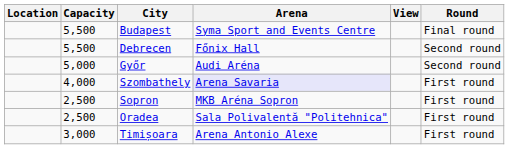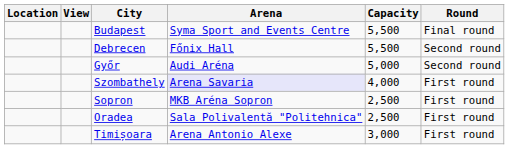 <table class="wikitable sortable">
 <tr>
 <th>Location</th>
-<th style="text-align:right;">Capacity</th>
+<th>View</th>
 <th>City</th>
 <th>Arena</th>
-<th>View</th>
+<th style="text-align:right;">Capacity</th>
 <th>Round</th>
 </tr>
 <tr>
 <td></td>
-<td style="text-align:left;">5,500</td>
+<td></td>
 <td><a href='#'>Budapest</a></td>
 <td><a href='#'>Syma Sport and Events Centre</a></td>
-<td></td>
+<td style="text-align:left;">5,500</td>
 <td>Final round</td>
 </tr>
 <tr>
 <td></td>
-<td style="text-align:left;">5,500</td>
+<td></td>
 <td><a href='#'>Debrecen</a></td>
 <td><a href='#'>Főnix Hall</a></td>
-<td></td>
+<td style="text-align:left;">5,500</td>
 <td>Second round</td>
 </tr>
 <tr>
 <td></td>
-<td style="text-align:left;">5,000</td>
+<td></td>
 <td><a href='#'>Győr</a></td>
 <td><a href='#'>Audi Aréna</a></td>
-<td></td>
+<td style="text-align:left;">5,000</td>
 <td>Second round</td>
 </tr>
 <tr>
 <td></td>
-<td style="text-align:left;">4,000</td>
+<td></td>
 <td><a href='#'>Szombathely</a></td>
 <td style="background: lavender;"><a href='#'>Arena Savaria</a></td>
-<td></td>
+<td style="text-align:left;">4,000</td>
 <td>First round</td>
 </tr>
 <tr>
 <td></td>
-<td style="text-align:left;">2,500</td>
+<td></td>
 <td><a href='#'>Sopron</a></td>
 <td><a href='#'>MKB Aréna Sopron</a></td>
-<td></td>
+<td style="text-align:left;">2,500</td>
 <td>First round</td>
 </tr>
 <tr>
 <td></td>
-<td style="text-align:left;">2,500</td>
+<td></td>
 <td><a href='#'>Oradea</a></td>
 <td><a href='#'>Sala Polivalentă "Politehnica"</a></td>
-<td></td>
+<td style="text-align:left;">2,500</td>
 <td>First round</td>
 </tr>
 <tr>
 <td></td>
-<td style="text-align:left;">3,000</td>
+<td></td>
 <td><a href='#'>Timișoara</a></td>
 <td><a href='#'>Arena Antonio Alexe</a></td>
-<td></td>
+<td style="text-align:left;">3,000</td>
 <td>First round</td>
 </tr>
 </table>
